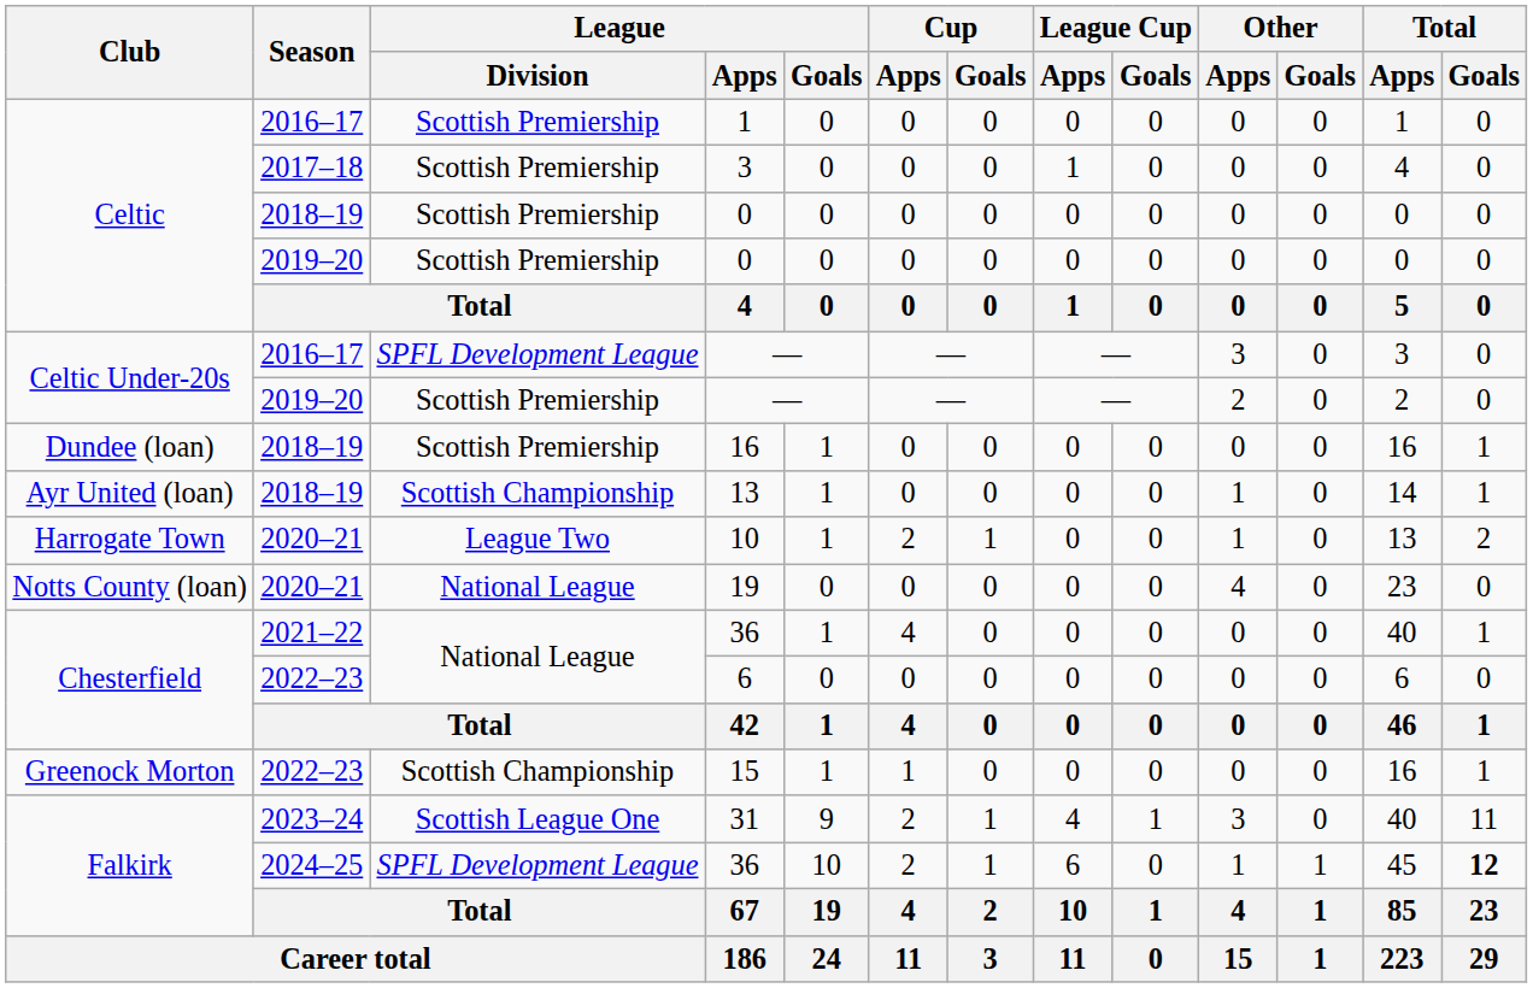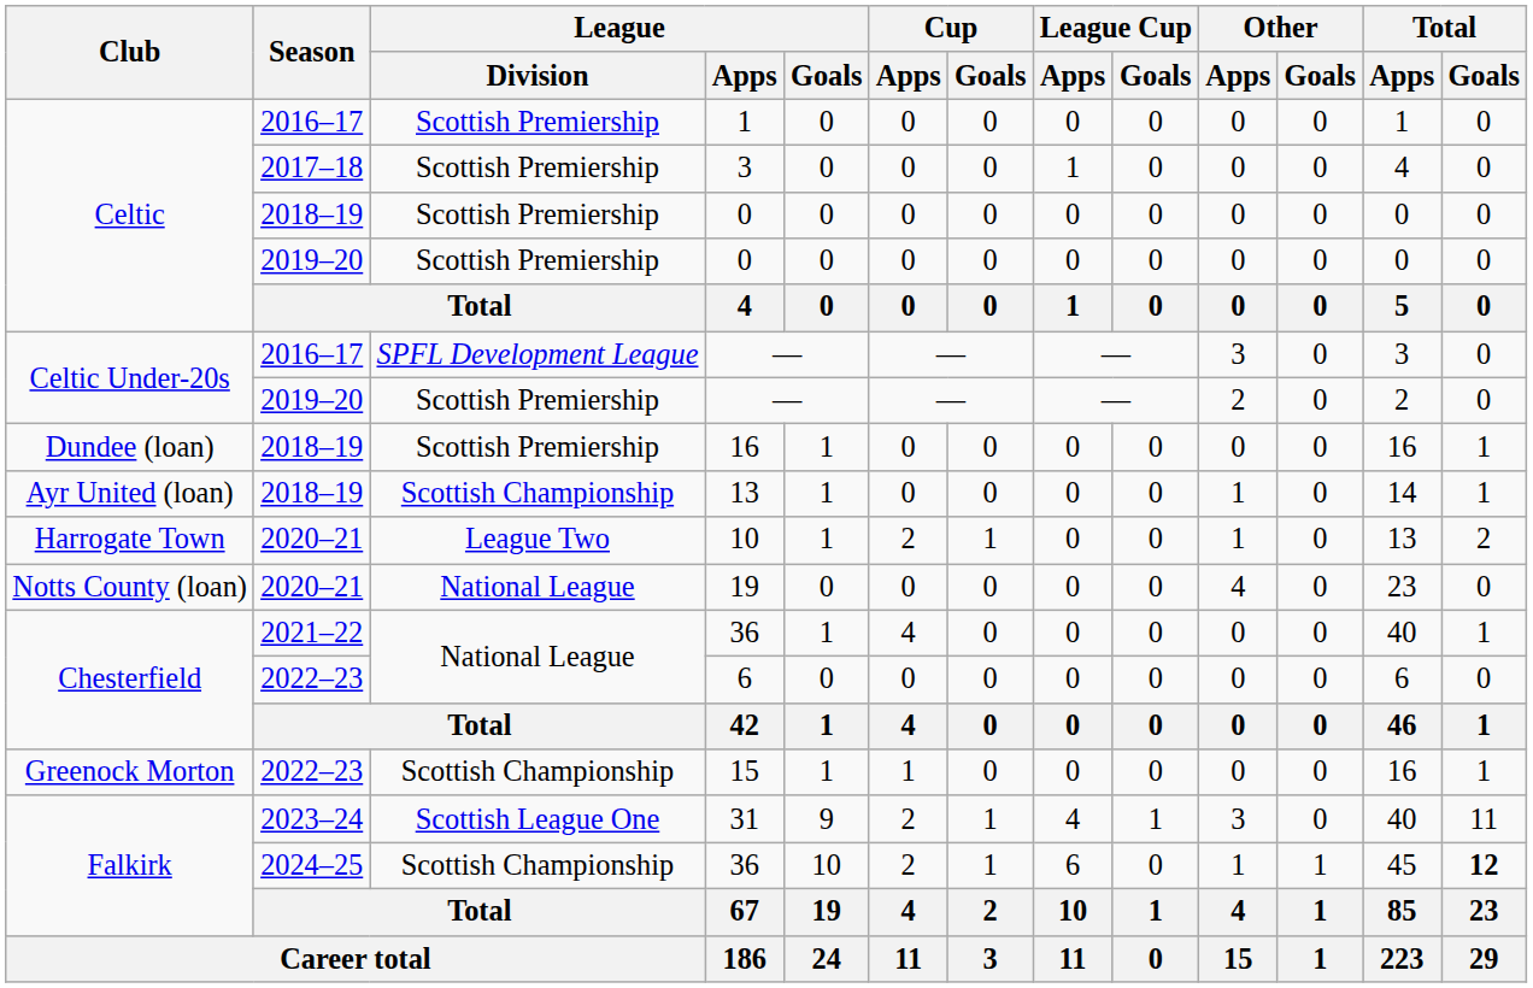 <table class="wikitable" style="text-align:center;">
 <tr>
 <th rowspan="2">Club</th>
 <th rowspan="2">Season</th>
 <th colspan="3">League</th>
 <th colspan="2">Cup</th>
 <th colspan="2">League Cup</th>
 <th colspan="2">Other</th>
 <th colspan="2">Total</th>
 </tr>
 <tr>
 <th>Division</th>
 <th>Apps</th>
 <th>Goals</th>
 <th>Apps</th>
 <th>Goals</th>
 <th>Apps</th>
 <th>Goals</th>
 <th>Apps</th>
 <th>Goals</th>
 <th>Apps</th>
 <th>Goals</th>
 </tr>
 <tr>
 <td rowspan=5><a href='#'>Celtic</a></td>
 <td><a href='#'>2016–17</a></td>
 <td><a href='#'>Scottish Premiership</a></td>
 <td>1</td>
 <td>0</td>
 <td>0</td>
 <td>0</td>
 <td>0</td>
 <td>0</td>
 <td>0</td>
 <td>0</td>
 <td>1</td>
 <td>0</td>
 </tr>
 <tr>
 <td><a href='#'>2017–18</a></td>
 <td>Scottish Premiership</td>
 <td>3</td>
 <td>0</td>
 <td>0</td>
 <td>0</td>
 <td>1</td>
 <td>0</td>
 <td>0</td>
 <td>0</td>
 <td>4</td>
 <td>0</td>
 </tr>
 <tr>
 <td><a href='#'>2018–19</a></td>
 <td>Scottish Premiership</td>
 <td>0</td>
 <td>0</td>
 <td>0</td>
 <td>0</td>
 <td>0</td>
 <td>0</td>
 <td>0</td>
 <td>0</td>
 <td>0</td>
 <td>0</td>
 </tr>
 <tr>
 <td><a href='#'>2019–20</a></td>
 <td>Scottish Premiership</td>
 <td>0</td>
 <td>0</td>
 <td>0</td>
 <td>0</td>
 <td>0</td>
 <td>0</td>
 <td>0</td>
 <td>0</td>
 <td>0</td>
 <td>0</td>
 </tr>
 <tr>
 <th colspan="2">Total</th>
 <th>4</th>
 <th>0</th>
 <th>0</th>
 <th>0</th>
 <th>1</th>
 <th>0</th>
 <th>0</th>
 <th>0</th>
 <th>5</th>
 <th>0</th>
 </tr>
 <tr>
 <td rowspan=2><a href='#'>Celtic Under-20s</a></td>
 <td><a href='#'>2016–17</a></td>
 <td><em><a href='#'>SPFL Development League</a></em></td>
 <td colspan=2>—</td>
 <td colspan=2>—</td>
 <td colspan=2>—</td>
 <td>3</td>
 <td>0</td>
 <td>3</td>
 <td>0</td>
 </tr>
 <tr>
 <td><a href='#'>2019–20</a></td>
 <td>Scottish Premiership</td>
 <td colspan=2>—</td>
 <td colspan=2>—</td>
 <td colspan=2>—</td>
 <td>2</td>
 <td>0</td>
 <td>2</td>
 <td>0</td>
 </tr>
 <tr>
 <td><a href='#'>Dundee</a> (loan)</td>
 <td><a href='#'>2018–19</a></td>
 <td>Scottish Premiership</td>
 <td>16</td>
 <td>1</td>
 <td>0</td>
 <td>0</td>
 <td>0</td>
 <td>0</td>
 <td>0</td>
 <td>0</td>
 <td>16</td>
 <td>1</td>
 </tr>
 <tr>
 <td><a href='#'>Ayr United</a> (loan)</td>
 <td><a href='#'>2018–19</a></td>
 <td><a href='#'>Scottish Championship</a></td>
 <td>13</td>
 <td>1</td>
 <td>0</td>
 <td>0</td>
 <td>0</td>
 <td>0</td>
 <td>1</td>
 <td>0</td>
 <td>14</td>
 <td>1</td>
 </tr>
 <tr>
 <td><a href='#'>Harrogate Town</a></td>
 <td><a href='#'>2020–21</a></td>
 <td><a href='#'>League Two</a></td>
 <td>10</td>
 <td>1</td>
 <td>2</td>
 <td>1</td>
 <td>0</td>
 <td>0</td>
 <td>1</td>
 <td>0</td>
 <td>13</td>
 <td>2</td>
 </tr>
 <tr>
 <td><a href='#'>Notts County</a> (loan)</td>
 <td><a href='#'>2020–21</a></td>
 <td><a href='#'>National League</a></td>
 <td>19</td>
 <td>0</td>
 <td>0</td>
 <td>0</td>
 <td>0</td>
 <td>0</td>
 <td>4</td>
 <td>0</td>
 <td>23</td>
 <td>0</td>
 </tr>
 <tr>
 <td rowspan=3><a href='#'>Chesterfield</a></td>
 <td><a href='#'>2021–22</a></td>
 <td rowspan=2>National League</td>
 <td>36</td>
 <td>1</td>
 <td>4</td>
 <td>0</td>
 <td>0</td>
 <td>0</td>
 <td>0</td>
 <td>0</td>
 <td>40</td>
 <td>1</td>
 </tr>
 <tr>
 <td><a href='#'>2022–23</a></td>
 <td>6</td>
 <td>0</td>
 <td>0</td>
 <td>0</td>
 <td>0</td>
 <td>0</td>
 <td>0</td>
 <td>0</td>
 <td>6</td>
 <td>0</td>
 </tr>
 <tr>
 <th colspan="2">Total</th>
 <th>42</th>
 <th>1</th>
 <th>4</th>
 <th>0</th>
 <th>0</th>
 <th>0</th>
 <th>0</th>
 <th>0</th>
 <th>46</th>
 <th>1</th>
 </tr>
 <tr>
 <td><a href='#'>Greenock Morton</a></td>
 <td><a href='#'>2022–23</a></td>
 <td>Scottish Championship</td>
 <td>15</td>
 <td>1</td>
 <td>1</td>
 <td>0</td>
 <td>0</td>
 <td>0</td>
 <td>0</td>
 <td>0</td>
 <td>16</td>
 <td>1</td>
 </tr>
 <tr>
 <td rowspan=3><a href='#'>Falkirk</a></td>
 <td><a href='#'>2023–24</a></td>
 <td><a href='#'>Scottish League One</a></td>
 <td>31</td>
 <td>9</td>
 <td>2</td>
 <td>1</td>
 <td>4</td>
 <td>1</td>
 <td>3</td>
 <td>0</td>
 <td>40</td>
 <td>11</td>
 </tr>
 <tr>
 <td><a href='#'>2024–25</a></td>
-<td><em><a href='#'>SPFL Development League</a></em></td>
+<td>Scottish Championship</td>
 <td>36</td>
 <td>10</td>
 <td>2</td>
 <td>1</td>
 <td>6</td>
 <td>0</td>
 <td>1</td>
 <td>1</td>
 <td>45</td>
 <td><strong>12</strong></td>
 </tr>
 <tr>
 <th colspan="2">Total</th>
 <th>67</th>
 <th>19</th>
 <th>4</th>
 <th>2</th>
 <th>10</th>
 <th>1</th>
 <th>4</th>
 <th>1</th>
 <th>85</th>
 <th>23</th>
 </tr>
 <tr>
 <th colspan="3">Career total</th>
 <th>186</th>
 <th>24</th>
 <th>11</th>
 <th>3</th>
 <th>11</th>
 <th>0</th>
 <th>15</th>
 <th>1</th>
 <th>223</th>
 <th>29</th>
 </tr>
 </table>
